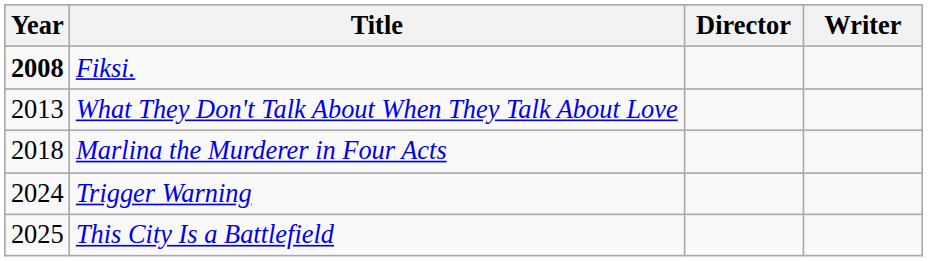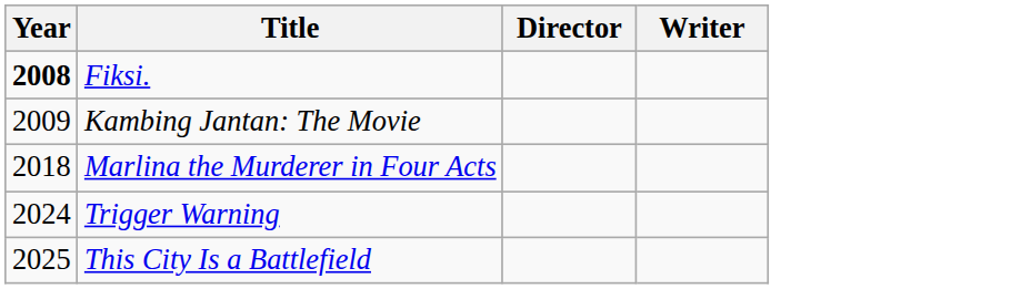 <table class="wikitable">
 <tr>
 <th>Year</th>
 <th>Title</th>
 <th width="65">Director</th>
 <th width="65">Writer</th>
 </tr>
 <tr>
 <td><strong>2008</strong></td>
 <td><em><a href='#'>Fiksi.</a></em></td>
 <td></td>
 <td></td>
 </tr>
 <tr>
-<td>2013</td>
-<td><em><a href='#'>What They Don't Talk About When They Talk About Love</a></em></td>
+<td>2009</td>
+<td><em>Kambing Jantan: The Movie</em></td>
 <td></td>
 <td></td>
 </tr>
 <tr>
 <td>2018</td>
 <td><em><a href='#'>Marlina the Murderer in Four Acts</a></em></td>
 <td></td>
 <td></td>
 </tr>
 <tr>
 <td>2024</td>
 <td><em><a href='#'>Trigger Warning</a></em></td>
 <td></td>
 <td></td>
 </tr>
 <tr>
 <td>2025</td>
 <td><em><a href='#'>This City Is a Battlefield</a></em></td>
 <td></td>
 <td></td>
 </tr>
 </table>
